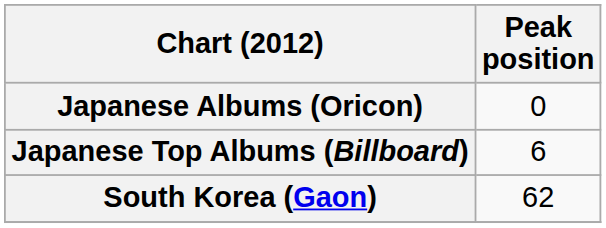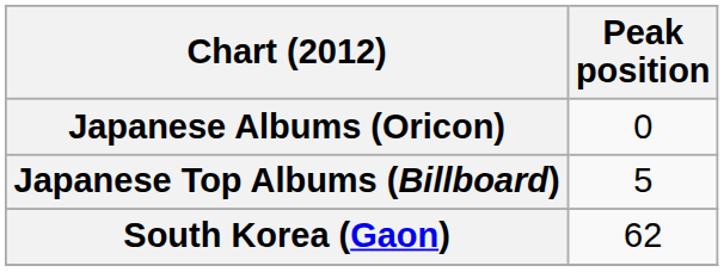 <table class="wikitable plainrowheaders" style="text-align:center;">
 <tr>
 <th>Chart (2012)</th>
 <th>Peak<br>position</th>
 </tr>
 <tr>
 <th scope="row">Japanese Albums (Oricon)</th>
 <td>0</td>
 </tr>
 <tr>
 <th scope="row">Japanese Top Albums (<em>Billboard</em>)<br></th>
-<td>6</td>
+<td>5</td>
 </tr>
 <tr>
 <th scope="row">South Korea (<a href='#'>Gaon</a>)<br></th>
 <td>62</td>
 </tr>
 <tr>
 </tr>
 </table>
